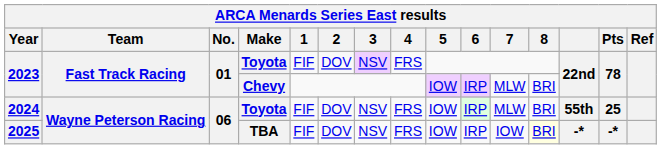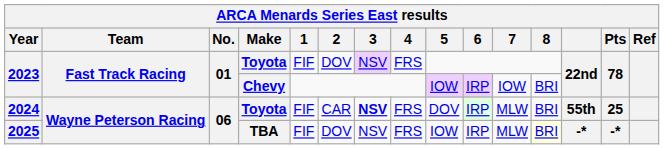 <table class="wikitable" style="text-align:center; font-size:75%">
 <tr>
 <th colspan=15><a href='#'>ARCA Menards Series East</a> results</th>
 </tr>
 <tr>
 <th>Year</th>
 <th>Team</th>
 <th>No.</th>
 <th>Make</th>
 <th>1</th>
 <th>2</th>
 <th>3</th>
 <th>4</th>
 <th>5</th>
 <th>6</th>
 <th>7</th>
 <th>8</th>
 <th></th>
 <th>Pts</th>
 <th>Ref</th>
 </tr>
 <tr>
 <th rowspan=2><a href='#'>2023</a></th>
 <th rowspan=2><a href='#'>Fast Track Racing</a></th>
 <th rowspan=2>01</th>
 <th><a href='#'>Toyota</a></th>
 <td><a href='#'>FIF</a></td>
 <td><a href='#'>DOV</a></td>
 <td style="background:#EFCFFF;"><a href='#'>NSV</a><br></td>
 <td><a href='#'>FRS</a></td>
 <td colspan=4></td>
 <th rowspan=2>22nd</th>
 <th rowspan=2>78</th>
 <th rowspan=2></th>
 </tr>
 <tr>
 <th><a href='#'>Chevy</a></th>
 <td colspan=4></td>
 <td style="background:#EFCFFF;"><a href='#'>IOW</a><br></td>
 <td style="background:#EFCFFF;"><a href='#'>IRP</a><br></td>
-<td><a href='#'>MLW</a></td>
+<td><a href='#'>IOW</a></td>
 <td><a href='#'>BRI</a></td>
 </tr>
 <tr>
 <th><a href='#'>2024</a></th>
 <th rowspan=2><a href='#'>Wayne Peterson Racing</a></th>
 <th rowspan=2>06</th>
 <th><a href='#'>Toyota</a></th>
 <td><a href='#'>FIF</a></td>
+<td><a href='#'>CAR</a></td>
+<td><strong><a href='#'>NSV</a></strong></td>
+<td><a href='#'>FRS</a></td>
 <td><a href='#'>DOV</a></td>
-<td><a href='#'>NSV</a></td>
-<td><a href='#'>FRS</a></td>
-<td><a href='#'>IOW</a></td>
 <td style="background:#DFFFDF;"><a href='#'>IRP</a><br></td>
 <td><a href='#'>MLW</a></td>
 <td><a href='#'>BRI</a></td>
 <th>55th</th>
 <th>25</th>
 <th></th>
 </tr>
 <tr>
 <th><a href='#'>2025</a></th>
 <th>TBA</th>
 <td><a href='#'>FIF</a></td>
 <td><a href='#'>DOV</a></td>
 <td><a href='#'>NSV</a></td>
 <td><a href='#'>FRS</a></td>
 <td><a href='#'>IOW</a></td>
 <td><a href='#'>IRP</a></td>
-<td><a href='#'>IOW</a></td>
+<td><a href='#'>MLW</a></td>
 <td style="background: lightyellow;"><a href='#'>BRI</a></td>
 <th>-*</th>
 <th>-*</th>
 <th></th>
 </tr>
 </table>
